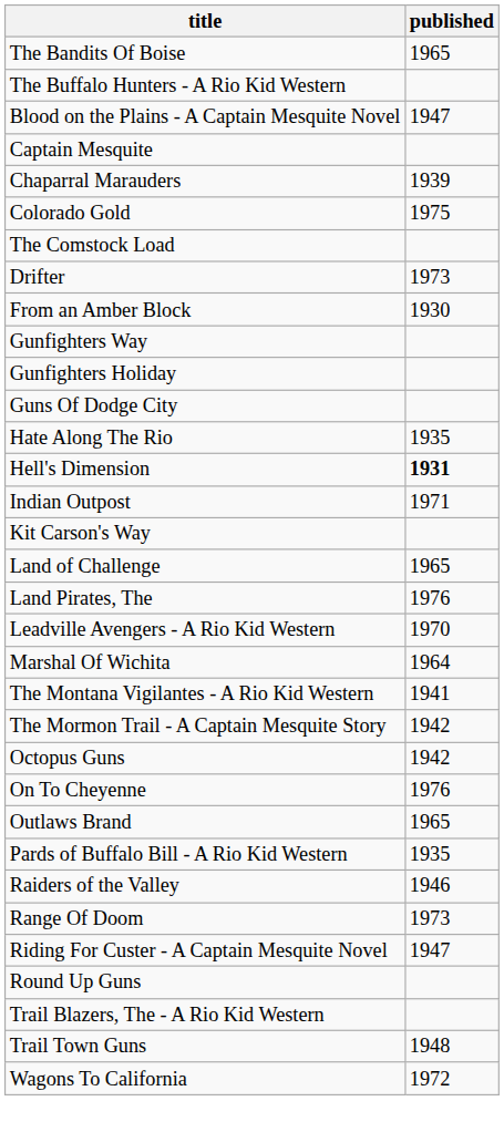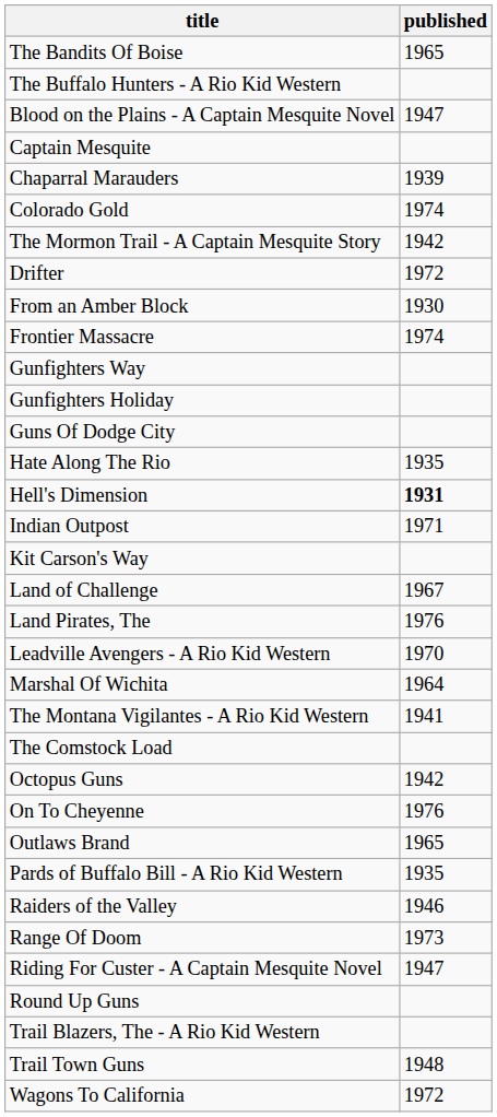 <table class="wikitable sortable">
 <tr>
 <th>title</th>
 <th>published</th>
 </tr>
 <tr>
 <td>The Bandits Of Boise</td>
 <td>1965</td>
 </tr>
 <tr>
 <td>The Buffalo Hunters - A Rio Kid Western</td>
 <td></td>
 </tr>
 <tr>
 <td>Blood on the Plains - A Captain Mesquite Novel</td>
 <td>1947</td>
 </tr>
 <tr>
 <td>Captain Mesquite</td>
 <td></td>
 </tr>
 <tr>
 <td>Chaparral Marauders</td>
 <td>1939</td>
 </tr>
 <tr>
 <td>Colorado Gold</td>
-<td>1975</td>
+<td>1974</td>
 </tr>
 <tr>
-<td>The Comstock Load</td>
-<td></td>
+<td>The Mormon Trail - A Captain Mesquite Story</td>
+<td>1942</td>
 </tr>
 <tr>
 <td>Drifter</td>
-<td>1973</td>
+<td>1972</td>
 </tr>
 <tr>
 <td>From an Amber Block</td>
 <td>1930</td>
+</tr>
+<tr>
+<td>Frontier Massacre</td>
+<td>1974</td>
 </tr>
 <tr>
 <td>Gunfighters Way</td>
 <td></td>
 </tr>
 <tr>
 <td>Gunfighters Holiday</td>
 <td></td>
 </tr>
 <tr>
 <td>Guns Of Dodge City</td>
 <td></td>
 </tr>
 <tr>
 <td>Hate Along The Rio</td>
 <td>1935</td>
 </tr>
 <tr>
 <td>Hell's Dimension</td>
 <td><strong>1931</strong></td>
 </tr>
 <tr>
 <td>Indian Outpost</td>
 <td>1971</td>
 </tr>
 <tr>
 <td>Kit Carson's Way</td>
 <td></td>
 </tr>
 <tr>
 <td>Land of Challenge</td>
-<td>1965</td>
+<td>1967</td>
 </tr>
 <tr>
 <td>Land Pirates, The</td>
 <td>1976</td>
 </tr>
 <tr>
 <td>Leadville Avengers - A Rio Kid Western</td>
 <td>1970</td>
 </tr>
 <tr>
 <td>Marshal Of Wichita</td>
 <td>1964</td>
 </tr>
 <tr>
 <td>The Montana Vigilantes - A Rio Kid Western</td>
 <td>1941</td>
 </tr>
 <tr>
-<td>The Mormon Trail - A Captain Mesquite Story</td>
-<td>1942</td>
+<td>The Comstock Load</td>
+<td></td>
 </tr>
 <tr>
 <td>Octopus Guns</td>
 <td>1942</td>
 </tr>
 <tr>
 <td>On To Cheyenne</td>
 <td>1976</td>
 </tr>
 <tr>
 <td>Outlaws Brand</td>
 <td>1965</td>
 </tr>
 <tr>
 <td>Pards of Buffalo Bill - A Rio Kid Western</td>
 <td>1935</td>
 </tr>
 <tr>
 <td>Raiders of the Valley</td>
 <td>1946</td>
 </tr>
 <tr>
 <td>Range Of Doom</td>
 <td>1973</td>
 </tr>
 <tr>
 <td>Riding For Custer - A Captain Mesquite Novel</td>
 <td>1947</td>
 </tr>
 <tr a>
 <td>Round Up Guns</td>
 <td></td>
 </tr>
 <tr>
 <td>Trail Blazers, The - A Rio Kid Western</td>
 <td></td>
 </tr>
 <tr>
 <td>Trail Town Guns</td>
 <td>1948</td>
 </tr>
 <tr>
 <td>Wagons To California</td>
 <td>1972</td>
 </tr>
 </table>
